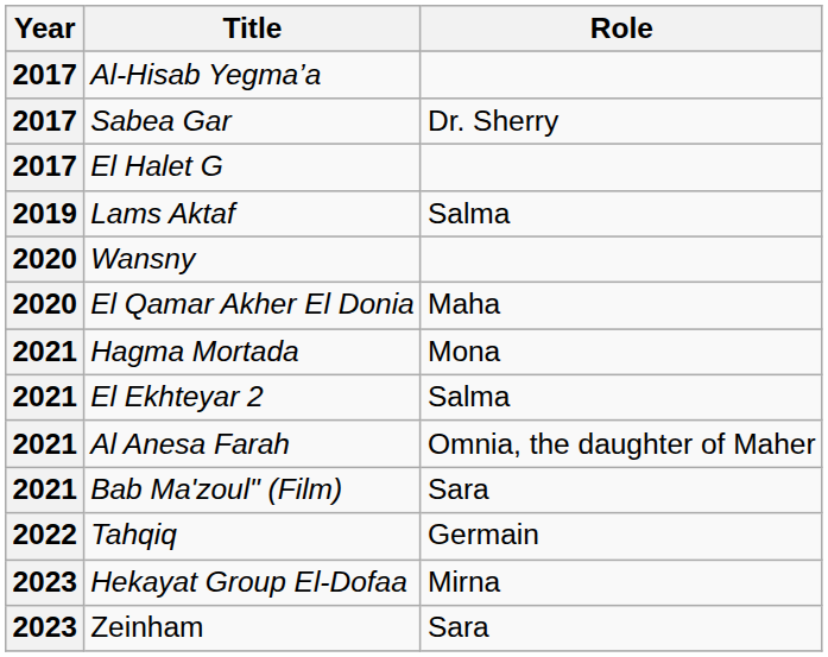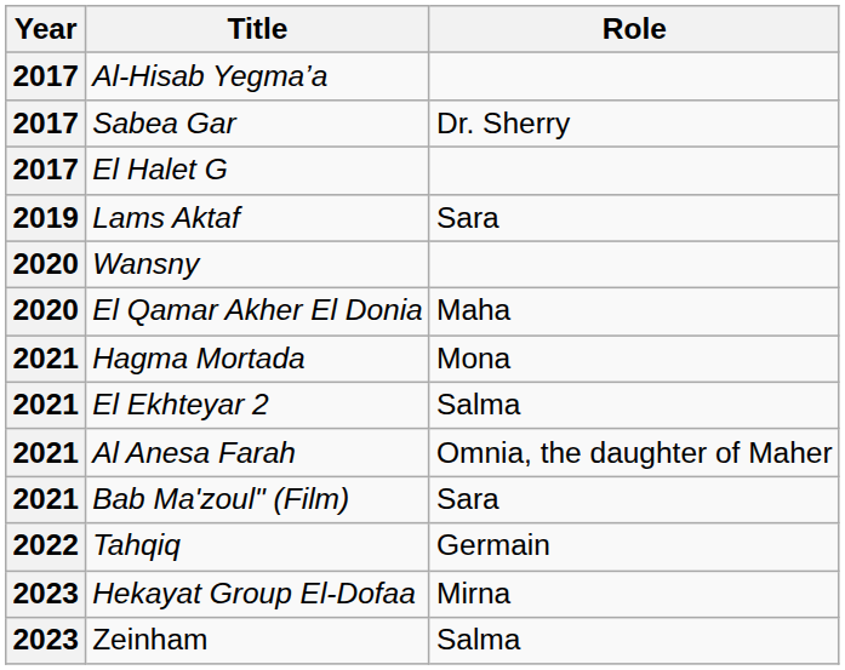 <table class="wikitable plainrowheaders sortable"  style=font-size:100%>
 <tr>
 <th scope="col">Year</th>
 <th scope="col">Title</th>
 <th scope="col">Role</th>
 </tr>
 <tr>
 <th scope="row">2017</th>
 <td><em>Al-Hisab Yegma’a</em></td>
 <td></td>
 </tr>
 <tr>
 <th scope="row">2017</th>
 <td><em>Sabea Gar</em></td>
 <td>Dr. Sherry</td>
 </tr>
 <tr>
 <th scope="row">2017</th>
 <td><em>El Halet G</em></td>
 <td></td>
 </tr>
 <tr>
 <th scope="row">2019</th>
 <td><em>Lams Aktaf</em></td>
-<td>Salma</td>
+<td>Sara</td>
 </tr>
 <tr>
 <th scope="row">2020</th>
 <td><em>Wansny</em></td>
 <td></td>
 </tr>
 <tr>
 <th scope="row">2020</th>
 <td><em>El Qamar Akher El Donia</em></td>
 <td>Maha</td>
 </tr>
 <tr>
 <th scope="row">2021</th>
 <td><em>Hagma Mortada</em></td>
 <td>Mona</td>
 </tr>
 <tr>
 <th scope="row">2021</th>
 <td><em>El Ekhteyar 2 </em></td>
 <td>Salma</td>
 </tr>
 <tr>
 <th scope="row">2021</th>
 <td><em>Al Anesa Farah</em></td>
 <td>Omnia, the daughter of Maher</td>
 </tr>
 <tr>
 <th scope="row">2021</th>
 <td><em>Bab Ma'zoul" (Film)</em></td>
 <td>Sara</td>
 </tr>
 <tr>
 <th scope="row">2022</th>
 <td><em>Tahqiq</em></td>
 <td>Germain</td>
 </tr>
 <tr>
 <th scope="row">2023</th>
 <td><em>Hekayat Group El-Dofaa</em></td>
 <td>Mirna</td>
 </tr>
 <tr>
 <th scope="row">2023</th>
 <td>Zeinham</td>
-<td>Sara</td>
+<td>Salma</td>
 </tr>
 </table>
